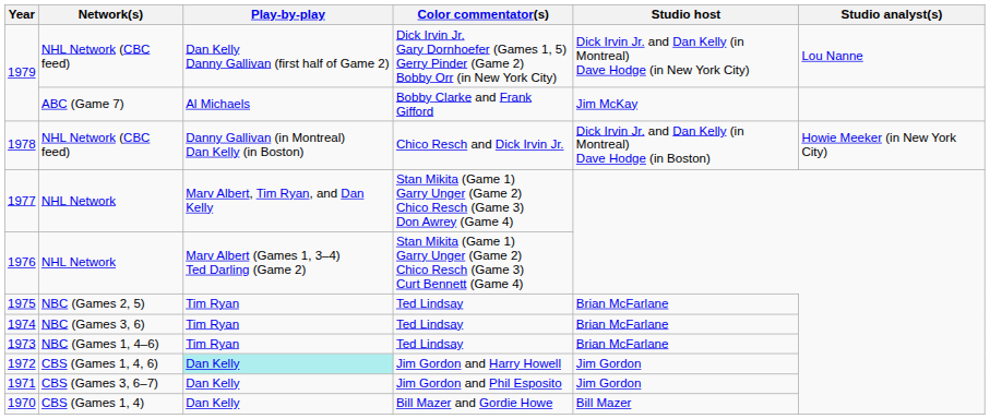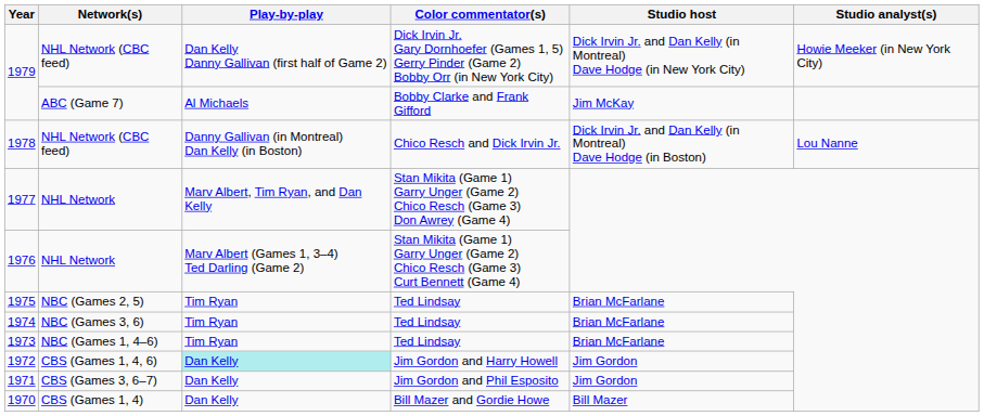 <table class="wikitable">
 <tr>
 <th>Year</th>
 <th>Network(s)</th>
 <th><a href='#'>Play-by-play</a></th>
 <th><a href='#'>Color commentator</a>(s)</th>
 <th>Studio host</th>
 <th>Studio analyst(s)</th>
 </tr>
 <tr>
 <td rowspan="2"><a href='#'>1979</a></td>
 <td><a href='#'>NHL Network</a> (<a href='#'>CBC</a> feed)</td>
 <td><a href='#'>Dan Kelly</a><br><a href='#'>Danny Gallivan</a> (first half of Game 2)</td>
 <td><a href='#'>Dick Irvin Jr.</a><br><a href='#'>Gary Dornhoefer</a> (Games 1, 5)<br><a href='#'>Gerry Pinder</a> (Game 2)<br><a href='#'>Bobby Orr</a> (in New York City)</td>
 <td><a href='#'>Dick Irvin Jr.</a> and <a href='#'>Dan Kelly</a> (in Montreal)<br><a href='#'>Dave Hodge</a> (in New York City)</td>
-<td><a href='#'>Lou Nanne</a></td>
+<td><a href='#'>Howie Meeker</a> (in New York City)</td>
 </tr>
 <tr>
 <td><a href='#'>ABC</a> (Game 7)</td>
 <td><a href='#'>Al Michaels</a></td>
 <td><a href='#'>Bobby Clarke</a> and <a href='#'>Frank Gifford</a></td>
 <td><a href='#'>Jim McKay</a></td>
 </tr>
 <tr>
 <td><a href='#'>1978</a></td>
 <td><a href='#'>NHL Network</a> (<a href='#'>CBC</a> feed)</td>
 <td><a href='#'>Danny Gallivan</a> (in Montreal)<br><a href='#'>Dan Kelly</a> (in Boston)</td>
 <td><a href='#'>Chico Resch</a> and <a href='#'>Dick Irvin Jr.</a></td>
 <td><a href='#'>Dick Irvin Jr.</a> and <a href='#'>Dan Kelly</a> (in Montreal)<br><a href='#'>Dave Hodge</a> (in Boston)</td>
-<td><a href='#'>Howie Meeker</a> (in New York City)</td>
+<td><a href='#'>Lou Nanne</a></td>
 </tr>
 <tr>
 <td><a href='#'>1977</a></td>
 <td><a href='#'>NHL Network</a></td>
 <td><a href='#'>Marv Albert</a>, <a href='#'>Tim Ryan</a>, and <a href='#'>Dan Kelly</a></td>
 <td><a href='#'>Stan Mikita</a> (Game 1)<br><a href='#'>Garry Unger</a> (Game 2)<br><a href='#'>Chico Resch</a> (Game 3)<br><a href='#'>Don Awrey</a> (Game 4)</td>
 </tr>
 <tr>
 <td><a href='#'>1976</a></td>
 <td><a href='#'>NHL Network</a></td>
 <td><a href='#'>Marv Albert</a> (Games 1, 3–4)<br><a href='#'>Ted Darling</a> (Game 2)</td>
 <td><a href='#'>Stan Mikita</a> (Game 1)<br><a href='#'>Garry Unger</a> (Game 2)<br><a href='#'>Chico Resch</a> (Game 3)<br><a href='#'>Curt Bennett</a> (Game 4)</td>
 </tr>
 <tr>
 <td><a href='#'>1975</a></td>
 <td><a href='#'>NBC</a> (Games 2, 5)</td>
 <td><a href='#'>Tim Ryan</a></td>
 <td><a href='#'>Ted Lindsay</a></td>
 <td><a href='#'>Brian McFarlane</a></td>
 </tr>
 <tr>
 <td><a href='#'>1974</a></td>
 <td><a href='#'>NBC</a> (Games 3, 6)</td>
 <td><a href='#'>Tim Ryan</a></td>
 <td><a href='#'>Ted Lindsay</a></td>
 <td><a href='#'>Brian McFarlane</a></td>
 </tr>
 <tr>
 <td><a href='#'>1973</a></td>
 <td><a href='#'>NBC</a> (Games 1, 4–6)</td>
 <td><a href='#'>Tim Ryan</a></td>
 <td><a href='#'>Ted Lindsay</a></td>
 <td><a href='#'>Brian McFarlane</a></td>
 </tr>
 <tr>
 <td><a href='#'>1972</a></td>
 <td><a href='#'>CBS</a> (Games 1, 4, 6)</td>
 <td style="background: paleturquoise;"><a href='#'>Dan Kelly</a></td>
 <td><a href='#'>Jim Gordon</a> and <a href='#'>Harry Howell</a></td>
 <td><a href='#'>Jim Gordon</a></td>
 </tr>
 <tr>
 <td><a href='#'>1971</a></td>
 <td><a href='#'>CBS</a> (Games 3, 6–7)</td>
 <td><a href='#'>Dan Kelly</a></td>
 <td><a href='#'>Jim Gordon</a> and <a href='#'>Phil Esposito</a></td>
 <td><a href='#'>Jim Gordon</a></td>
 </tr>
 <tr>
 <td><a href='#'>1970</a></td>
 <td><a href='#'>CBS</a> (Games 1, 4)</td>
 <td><a href='#'>Dan Kelly</a></td>
 <td><a href='#'>Bill Mazer</a> and <a href='#'>Gordie Howe</a></td>
 <td><a href='#'>Bill Mazer</a></td>
 </tr>
 </table>
